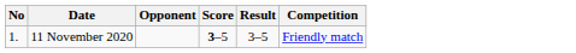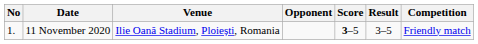 <table class="wikitable" style="font-size:100%;">
 <tr>
 <th>No</th>
 <th>Date</th>
+<th>Venue</th>
 <th>Opponent</th>
 <th>Score</th>
 <th>Result</th>
 <th>Competition</th>
 </tr>
 <tr>
 <td>1.</td>
 <td>11 November 2020</td>
+<td><a href='#'>Ilie Oană Stadium</a>, <a href='#'>Ploiești</a>, Romania</td>
 <td></td>
 <td align=center><strong>3</strong>–5</td>
 <td align=center>3–5</td>
 <td><a href='#'> Friendly match</a></td>
 </tr>
 </table>
